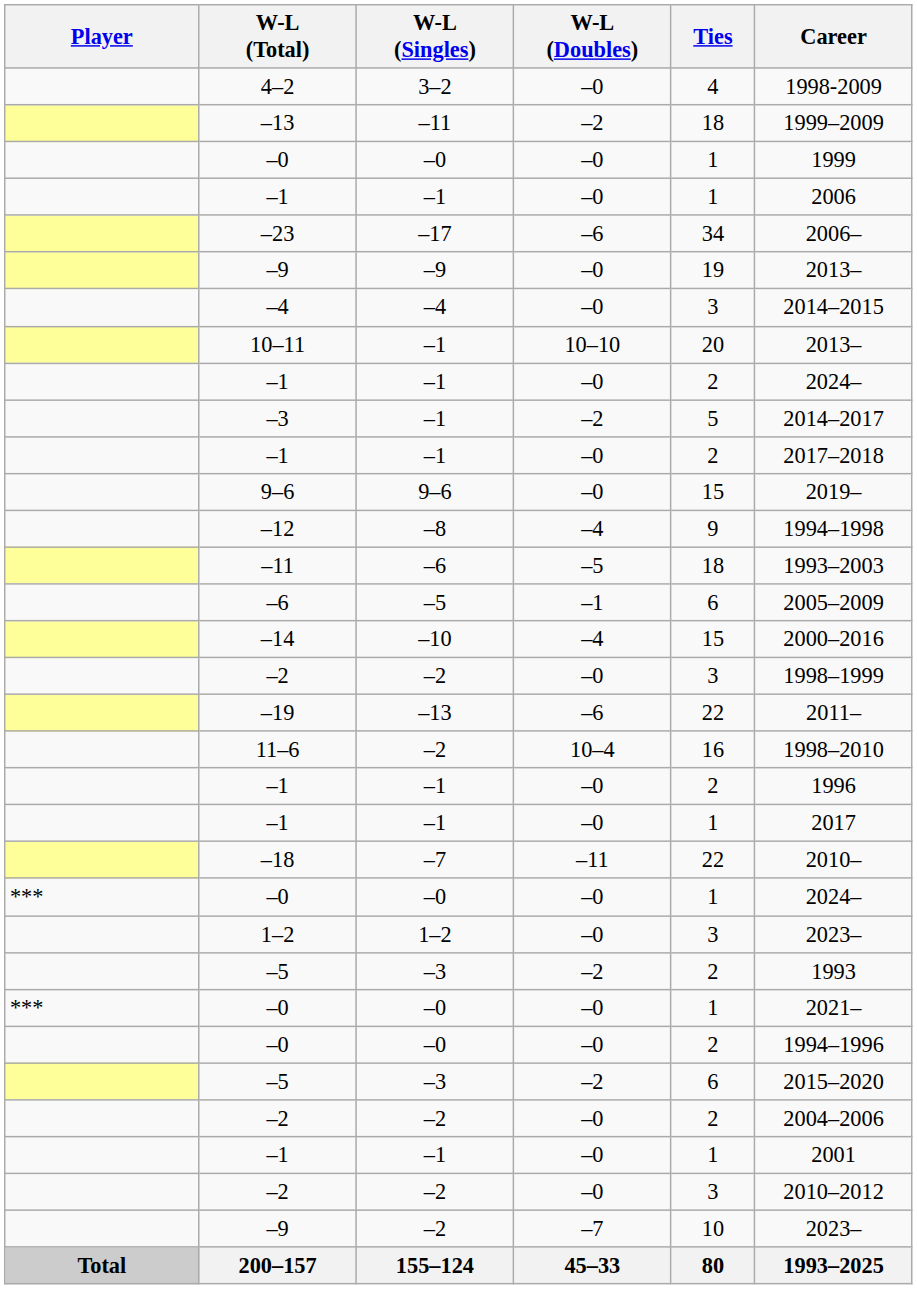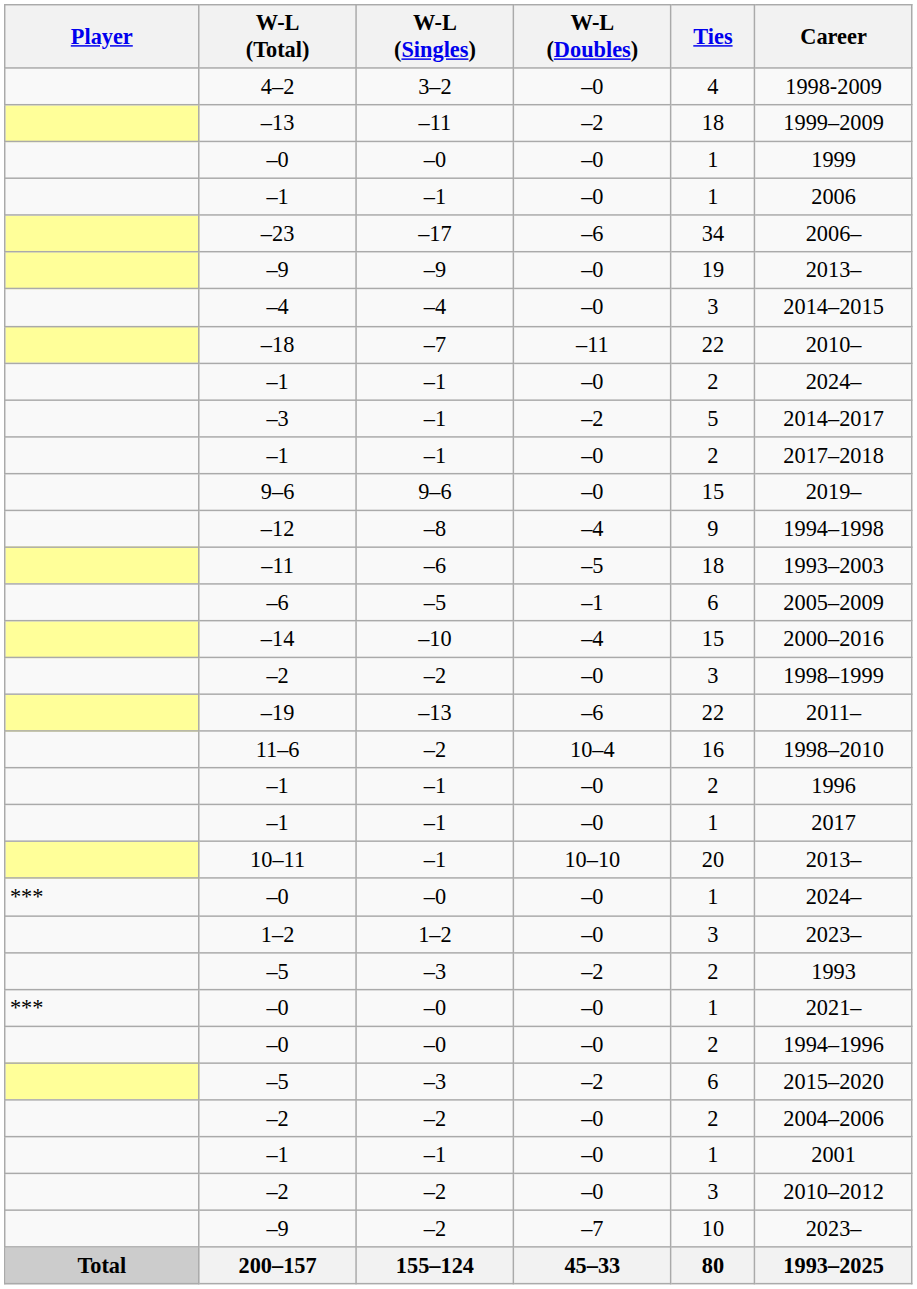 <table class="wikitable sortable" style="text-align: center; font-size: 95%;">
 <tr>
 <th width=125><a href='#'>Player</a></th>
 <th width=100>W-L<br>(Total)</th>
 <th width=100>W-L<br>(<a href='#'>Singles</a>)</th>
 <th width=100>W-L<br>(<a href='#'>Doubles</a>)</th>
 <th width=50><a href='#'>Ties</a></th>
 <th width=100>Career</th>
 </tr>
 <tr>
 <td align="left"><strong></strong></td>
 <td>4–2</td>
 <td>3–2</td>
 <td>–0</td>
 <td>4</td>
 <td>1998-2009</td>
 </tr>
 <tr>
 <td align="left" style="background-color: #ffff99;"> </td>
 <td>–13</td>
 <td>–11</td>
 <td>–2</td>
 <td>18</td>
 <td>1999–2009</td>
 </tr>
 <tr>
 <td align="left"></td>
 <td>–0</td>
 <td>–0</td>
 <td>–0</td>
 <td>1</td>
 <td>1999</td>
 </tr>
 <tr>
 <td align="left"></td>
 <td>–1</td>
 <td>–1</td>
 <td>–0</td>
 <td>1</td>
 <td>2006</td>
 </tr>
 <tr>
 <td align="left" style="background-color: #ffff99;"><strong></strong> </td>
 <td>–23</td>
 <td>–17</td>
 <td>–6</td>
 <td>34</td>
 <td>2006–</td>
 </tr>
 <tr>
 <td align="left" style="background-color: #ffff99;"><strong></strong> </td>
 <td>–9</td>
 <td>–9</td>
 <td>–0</td>
 <td>19</td>
 <td>2013–</td>
 </tr>
 <tr>
 <td align="left"></td>
 <td>–4</td>
 <td>–4</td>
 <td>–0</td>
 <td>3</td>
 <td>2014–2015</td>
 </tr>
 <tr>
 <td align="left" style="background-color: #ffff99;"><strong></strong> </td>
-<td>10–11</td>
-<td>–1</td>
-<td>10–10</td>
-<td>20</td>
-<td>2013–</td>
+<td>–18</td>
+<td>–7</td>
+<td>–11</td>
+<td>22</td>
+<td>2010–</td>
 </tr>
 <tr>
 <td align="left"><strong></strong></td>
 <td>–1</td>
 <td>–1</td>
 <td>–0</td>
 <td>2</td>
 <td>2024–</td>
 </tr>
 <tr>
 <td align="left"></td>
 <td>–3</td>
 <td>–1</td>
 <td>–2</td>
 <td>5</td>
 <td>2014–2017</td>
 </tr>
 <tr>
 <td align="left"></td>
 <td>–1</td>
 <td>–1</td>
 <td>–0</td>
 <td>2</td>
 <td>2017–2018</td>
 </tr>
 <tr>
 <td align="left"><strong></strong></td>
 <td>9–6</td>
 <td>9–6</td>
 <td>–0</td>
 <td>15</td>
 <td>2019–</td>
 </tr>
 <tr>
 <td align="left"></td>
 <td>–12</td>
 <td>–8</td>
 <td>–4</td>
 <td>9</td>
 <td>1994–1998</td>
 </tr>
 <tr>
 <td align="left" style="background-color: #ffff99;"> </td>
 <td>–11</td>
 <td>–6</td>
 <td>–5</td>
 <td>18</td>
 <td>1993–2003</td>
 </tr>
 <tr>
 <td align="left"></td>
 <td>–6</td>
 <td>–5</td>
 <td>–1</td>
 <td>6</td>
 <td>2005–2009</td>
 </tr>
 <tr>
 <td align="left" style="background-color: #ffff99;"> </td>
 <td>–14</td>
 <td>–10</td>
 <td>–4</td>
 <td>15</td>
 <td>2000–2016</td>
 </tr>
 <tr>
 <td align="left"></td>
 <td>–2</td>
 <td>–2</td>
 <td>–0</td>
 <td>3</td>
 <td>1998–1999</td>
 </tr>
 <tr>
 <td align="left" style="background-color: #ffff99;"> </td>
 <td>–19</td>
 <td>–13</td>
 <td>–6</td>
 <td>22</td>
 <td>2011–</td>
 </tr>
 <tr>
 <td align="left"><strong></strong></td>
 <td>11–6</td>
 <td>–2</td>
 <td>10–4</td>
 <td>16</td>
 <td>1998–2010</td>
 </tr>
 <tr>
 <td align="left"></td>
 <td>–1</td>
 <td>–1</td>
 <td>–0</td>
 <td>2</td>
 <td>1996</td>
 </tr>
 <tr>
 <td align="left"></td>
 <td>–1</td>
 <td>–1</td>
 <td>–0</td>
 <td>1</td>
 <td>2017</td>
 </tr>
 <tr>
 <td align="left" style="background-color: #ffff99;"><strong></strong> </td>
-<td>–18</td>
-<td>–7</td>
-<td>–11</td>
-<td>22</td>
-<td>2010–</td>
+<td>10–11</td>
+<td>–1</td>
+<td>10–10</td>
+<td>20</td>
+<td>2013–</td>
 </tr>
 <tr>
 <td align="left">***</td>
 <td>–0</td>
 <td>–0</td>
 <td>–0</td>
 <td>1</td>
 <td>2024–</td>
 </tr>
 <tr>
 <td align="left"><strong></strong></td>
 <td>1–2</td>
 <td>1–2</td>
 <td>–0</td>
 <td>3</td>
 <td>2023–</td>
 </tr>
 <tr>
 <td align="left"></td>
 <td>–5</td>
 <td>–3</td>
 <td>–2</td>
 <td>2</td>
 <td>1993</td>
 </tr>
 <tr>
 <td align="left">***</td>
 <td>–0</td>
 <td>–0</td>
 <td>–0</td>
 <td>1</td>
 <td>2021–</td>
 </tr>
 <tr>
 <td align="left"></td>
 <td>–0</td>
 <td>–0</td>
 <td>–0</td>
 <td>2</td>
 <td>1994–1996</td>
 </tr>
 <tr>
 <td align="left" style="background-color: #ffff99;"> </td>
 <td>–5</td>
 <td>–3</td>
 <td>–2</td>
 <td>6</td>
 <td>2015–2020</td>
 </tr>
 <tr>
 <td align="left"></td>
 <td>–2</td>
 <td>–2</td>
 <td>–0</td>
 <td>2</td>
 <td>2004–2006</td>
 </tr>
 <tr>
 <td align="left"></td>
 <td>–1</td>
 <td>–1</td>
 <td>–0</td>
 <td>1</td>
 <td>2001</td>
 </tr>
 <tr>
 <td align="left"></td>
 <td>–2</td>
 <td>–2</td>
 <td>–0</td>
 <td>3</td>
 <td>2010–2012</td>
 </tr>
 <tr>
 <td align="left"></td>
 <td>–9</td>
 <td>–2</td>
 <td>–7</td>
 <td>10</td>
 <td>2023–</td>
 </tr>
 <tr>
 <th style="background-color: #ccc; ">Total</th>
 <th>200–157</th>
 <th>155–124</th>
 <th>45–33</th>
 <th>80</th>
 <th>1993–2025</th>
 </tr>
 </table>
